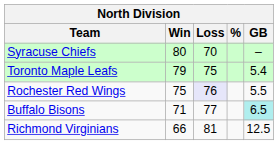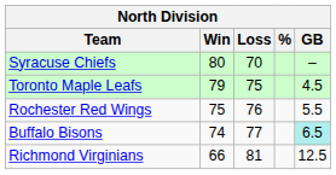 <table class="wikitable">
 <tr>
 <th colspan="5">North Division</th>
 </tr>
 <tr>
 <th width="60%">Team</th>
 <th>Win</th>
 <th>Loss</th>
 <th>%</th>
 <th>GB</th>
 </tr>
 <tr align=center bgcolor=ccffcc>
 <td align=left><a href='#'>Syracuse Chiefs</a></td>
 <td>80</td>
 <td>70</td>
 <td></td>
 <td>–</td>
 </tr>
 <tr align=center bgcolor=ccffcc>
 <td align=left><a href='#'>Toronto Maple Leafs</a></td>
 <td>79</td>
 <td>75</td>
 <td></td>
-<td>5.4</td>
+<td>4.5</td>
 </tr>
 <tr align=center>
 <td align=left><a href='#'>Rochester Red Wings</a></td>
 <td>75</td>
-<td style="background: lavender;">76</td>
+<td>76</td>
 <td></td>
 <td>5.5</td>
 </tr>
 <tr align=center>
 <td align=left><a href='#'>Buffalo Bisons</a></td>
-<td>71</td>
+<td>74</td>
 <td>77</td>
 <td></td>
 <td style="background: paleturquoise;">6.5</td>
 </tr>
 <tr align=center>
 <td align=left><a href='#'>Richmond Virginians</a></td>
 <td>66</td>
 <td>81</td>
 <td></td>
 <td>12.5</td>
 </tr>
 </table>
